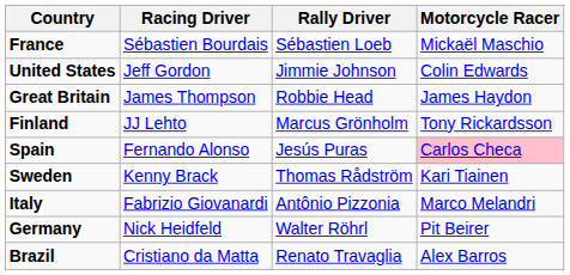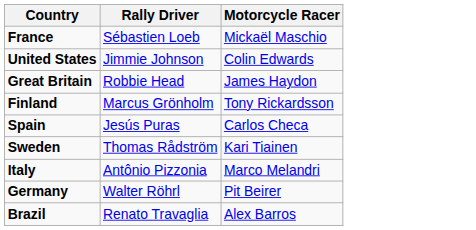 <table class="wikitable">
 <tr>
 <th>Country</th>
-<th>Racing Driver</th>
 <th>Rally Driver</th>
 <th>Motorcycle Racer</th>
 </tr>
 <tr>
 <td><strong>France</strong></td>
-<td> <a href='#'>Sébastien Bourdais</a></td>
 <td> <a href='#'>Sébastien Loeb</a></td>
 <td> <a href='#'>Mickaël Maschio</a></td>
 </tr>
 <tr>
 <td><strong>United States</strong></td>
-<td> <a href='#'>Jeff Gordon</a></td>
 <td> <a href='#'>Jimmie Johnson</a></td>
 <td> <a href='#'>Colin Edwards</a></td>
 </tr>
 <tr>
 <td><strong>Great Britain</strong></td>
-<td> <a href='#'>James Thompson</a></td>
 <td> <a href='#'>Robbie Head</a></td>
 <td> <a href='#'>James Haydon</a></td>
 </tr>
 <tr>
 <td><strong>Finland</strong></td>
-<td> <a href='#'>JJ Lehto</a></td>
 <td> <a href='#'>Marcus Grönholm</a></td>
 <td> <a href='#'>Tony Rickardsson</a></td>
 </tr>
 <tr>
 <td><strong>Spain</strong></td>
-<td> <a href='#'>Fernando Alonso</a></td>
 <td> <a href='#'>Jesús Puras</a></td>
-<td style="background: pink;"> <a href='#'>Carlos Checa</a></td>
+<td> <a href='#'>Carlos Checa</a></td>
 </tr>
 <tr>
 <td><strong>Sweden</strong></td>
-<td> <a href='#'>Kenny Brack</a></td>
 <td> <a href='#'>Thomas Rådström</a></td>
 <td> <a href='#'>Kari Tiainen</a></td>
 </tr>
 <tr>
 <td><strong>Italy</strong></td>
-<td> <a href='#'>Fabrizio Giovanardi</a></td>
 <td> <a href='#'>Antônio Pizzonia</a></td>
 <td> <a href='#'>Marco Melandri</a></td>
 </tr>
 <tr>
 <td><strong>Germany</strong></td>
-<td> <a href='#'>Nick Heidfeld</a></td>
 <td> <a href='#'>Walter Röhrl</a></td>
 <td> <a href='#'>Pit Beirer</a></td>
 </tr>
 <tr>
 <td><strong>Brazil</strong></td>
-<td> <a href='#'>Cristiano da Matta</a></td>
 <td> <a href='#'>Renato Travaglia</a></td>
 <td> <a href='#'>Alex Barros</a></td>
 </tr>
 </table>
